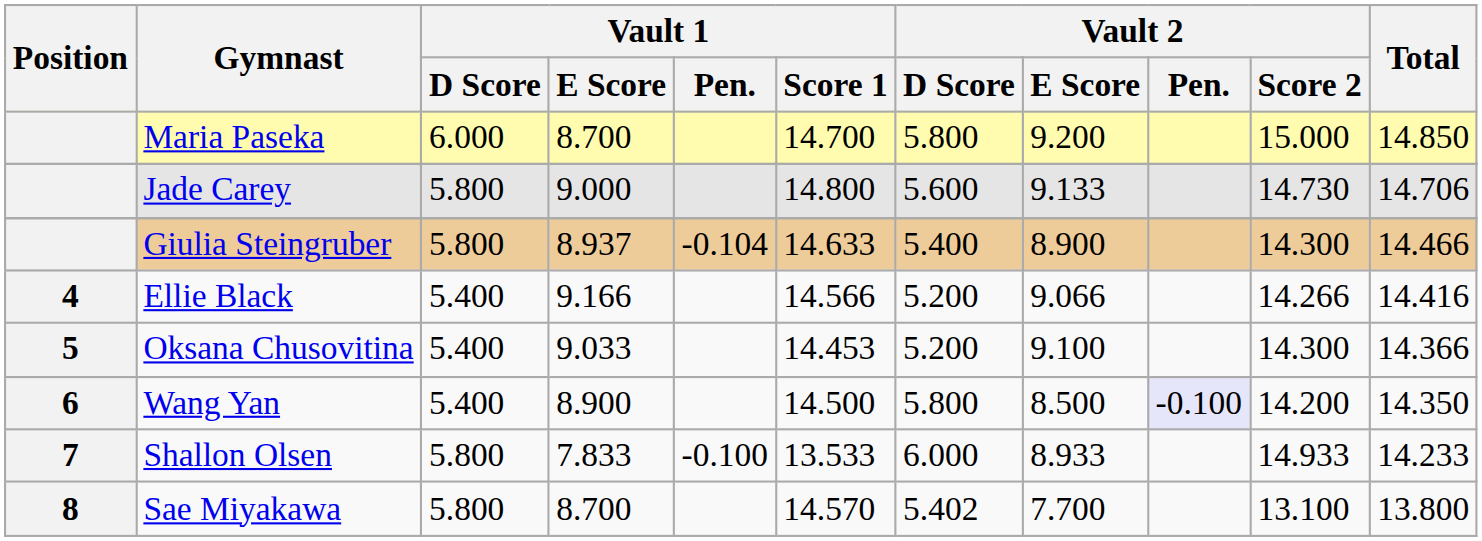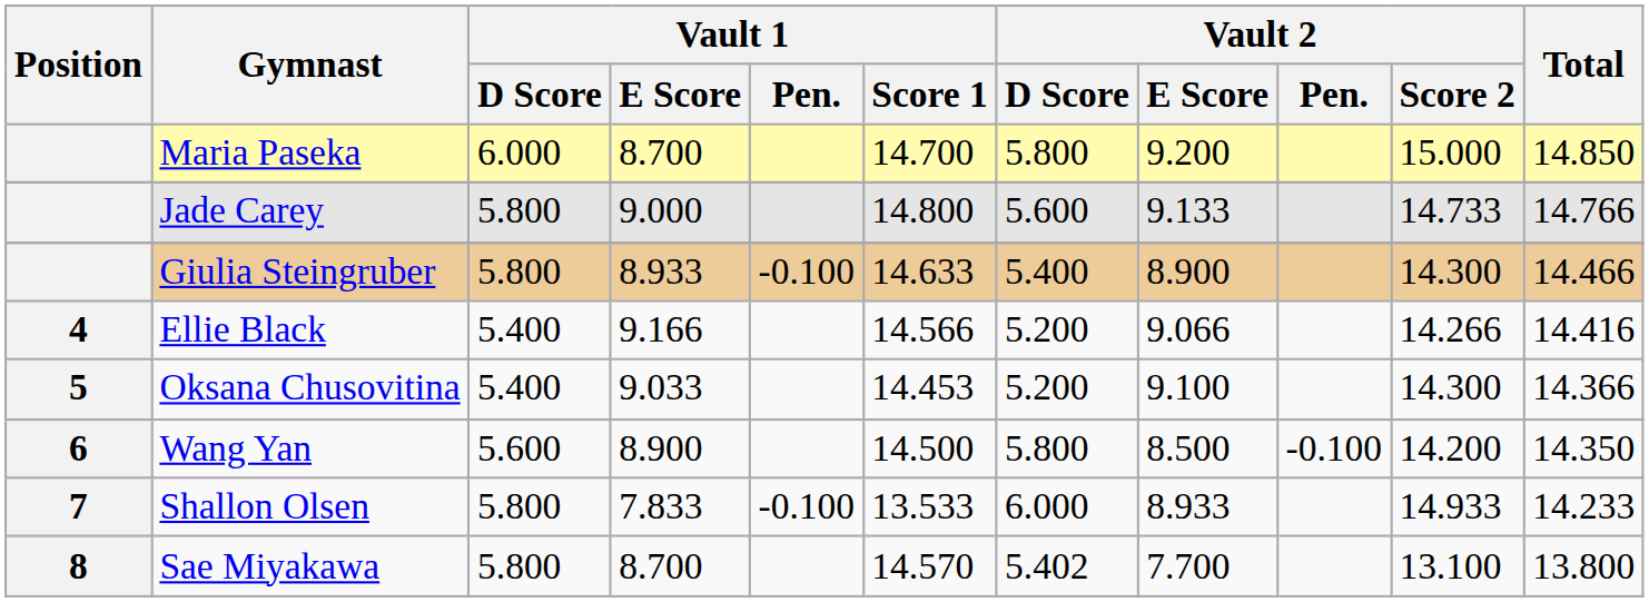 <table class="wikitable sortable">
 <tr>
 <th rowspan="2">Position</th>
 <th rowspan="2">Gymnast</th>
 <th colspan="4">Vault 1</th>
 <th colspan="4">Vault 2</th>
 <th rowspan="2">Total</th>
 </tr>
 <tr>
 <th>D Score</th>
 <th>E Score</th>
 <th>Pen.</th>
 <th>Score 1</th>
 <th>D Score</th>
 <th>E Score</th>
 <th>Pen.</th>
 <th>Score 2</th>
 </tr>
 <tr style="background:#fffcaf;">
 <th scope="row" style="text-align:center"></th>
 <td> <a href='#'>Maria Paseka</a></td>
 <td>6.000</td>
 <td>8.700</td>
 <td></td>
 <td>14.700</td>
 <td>5.800</td>
 <td>9.200</td>
 <td></td>
 <td>15.000</td>
 <td>14.850</td>
 </tr>
 <tr>
 </tr>
 <tr style="background:#e5e5e5;">
 <th scope="row" style="text-align:center"></th>
 <td> <a href='#'>Jade Carey</a></td>
 <td>5.800</td>
 <td>9.000</td>
 <td></td>
 <td>14.800</td>
 <td>5.600</td>
 <td>9.133</td>
 <td></td>
-<td>14.730</td>
-<td>14.706</td>
+<td>14.733</td>
+<td>14.766</td>
 </tr>
 <tr>
 </tr>
 <tr style="background:#ec9;">
 <th scope="row" style="text-align:center"></th>
 <td> <a href='#'>Giulia Steingruber</a></td>
 <td>5.800</td>
-<td>8.937</td>
-<td>-0.104</td>
+<td>8.933</td>
+<td>-0.100</td>
 <td>14.633</td>
 <td>5.400</td>
 <td>8.900</td>
 <td></td>
 <td>14.300</td>
 <td>14.466</td>
 </tr>
 <tr>
 <th>4</th>
 <td> <a href='#'>Ellie Black</a></td>
 <td>5.400</td>
 <td>9.166</td>
 <td></td>
 <td>14.566</td>
 <td>5.200</td>
 <td>9.066</td>
 <td></td>
 <td>14.266</td>
 <td>14.416</td>
 </tr>
 <tr>
 <th>5</th>
 <td> <a href='#'>Oksana Chusovitina</a></td>
 <td>5.400</td>
 <td>9.033</td>
 <td></td>
 <td>14.453</td>
 <td>5.200</td>
 <td>9.100</td>
 <td></td>
 <td>14.300</td>
 <td>14.366</td>
 </tr>
 <tr>
 <th>6</th>
 <td> <a href='#'>Wang Yan</a></td>
-<td>5.400</td>
+<td>5.600</td>
 <td>8.900</td>
 <td></td>
 <td>14.500</td>
 <td>5.800</td>
 <td>8.500</td>
-<td style="background: lavender;">-0.100</td>
+<td>-0.100</td>
 <td>14.200</td>
 <td>14.350</td>
 </tr>
 <tr>
 <th>7</th>
 <td> <a href='#'>Shallon Olsen</a></td>
 <td>5.800</td>
 <td>7.833</td>
 <td>-0.100</td>
 <td>13.533</td>
 <td>6.000</td>
 <td>8.933</td>
 <td></td>
 <td>14.933</td>
 <td>14.233</td>
 </tr>
 <tr>
 <th>8</th>
 <td> <a href='#'>Sae Miyakawa</a></td>
 <td>5.800</td>
 <td>8.700</td>
 <td></td>
 <td>14.570</td>
 <td>5.402</td>
 <td>7.700</td>
 <td></td>
 <td>13.100</td>
 <td>13.800</td>
 </tr>
 </table>
